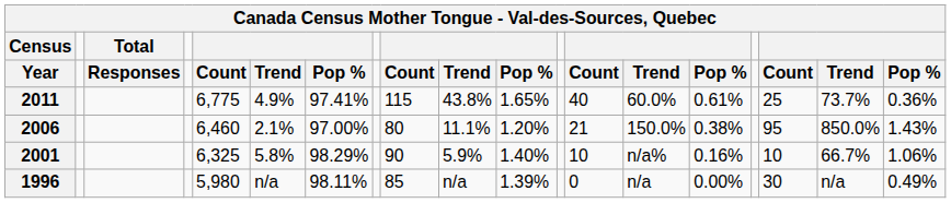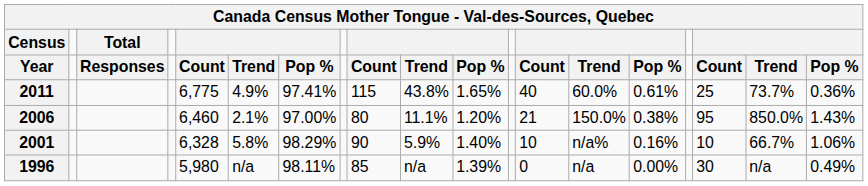 <table class="wikitable">
 <tr>
 <th colspan="19">Canada Census Mother Tongue - Val-des-Sources, Quebec</th>
 </tr>
 <tr>
 <th>Census</th>
 <td></td>
 <th>Total</th>
 <td colspan="1"></td>
 <th colspan="3"></th>
 <td colspan="1"></td>
 <th colspan="3"></th>
 <td colspan="1"></td>
 <th colspan="3"></th>
 <td colspan="1"></td>
 <th colspan="3"></th>
 </tr>
 <tr>
 <th>Year</th>
 <td></td>
 <th>Responses</th>
 <td></td>
 <th>Count</th>
 <th>Trend</th>
 <th>Pop %</th>
 <td></td>
 <th>Count</th>
 <th>Trend</th>
 <th>Pop %</th>
 <td></td>
 <th>Count</th>
 <th>Trend</th>
 <th>Pop %</th>
 <td></td>
 <th>Count</th>
 <th>Trend</th>
 <th>Pop %</th>
 </tr>
 <tr>
 <th>2011</th>
 <td></td>
 <td></td>
 <td></td>
 <td>6,775</td>
 <td> 4.9%</td>
 <td>97.41%</td>
 <td></td>
 <td>115</td>
 <td> 43.8%</td>
 <td>1.65%</td>
 <td></td>
 <td>40</td>
 <td> 60.0%</td>
 <td>0.61%</td>
 <td></td>
 <td>25</td>
 <td> 73.7%</td>
 <td>0.36%</td>
 </tr>
 <tr>
 <th>2006</th>
 <td></td>
 <td></td>
 <td></td>
 <td>6,460</td>
 <td> 2.1%</td>
 <td>97.00%</td>
 <td></td>
 <td>80</td>
 <td> 11.1%</td>
 <td>1.20%</td>
 <td></td>
 <td>21</td>
 <td> 150.0%</td>
 <td>0.38%</td>
 <td></td>
 <td>95</td>
 <td> 850.0%</td>
 <td>1.43%</td>
 </tr>
 <tr>
 <th>2001</th>
 <td></td>
 <td></td>
 <td></td>
-<td>6,325</td>
+<td>6,328</td>
 <td> 5.8%</td>
 <td>98.29%</td>
 <td></td>
 <td>90</td>
 <td> 5.9%</td>
 <td>1.40%</td>
 <td></td>
 <td>10</td>
 <td> n/a%</td>
 <td>0.16%</td>
 <td></td>
 <td>10</td>
 <td> 66.7%</td>
 <td>1.06%</td>
 </tr>
 <tr>
 <th>1996</th>
 <td></td>
 <td></td>
 <td></td>
 <td>5,980</td>
 <td>n/a</td>
 <td>98.11%</td>
 <td></td>
 <td>85</td>
 <td>n/a</td>
 <td>1.39%</td>
 <td></td>
 <td>0</td>
 <td>n/a</td>
 <td>0.00%</td>
 <td></td>
 <td>30</td>
 <td>n/a</td>
 <td>0.49%</td>
 </tr>
 </table>
